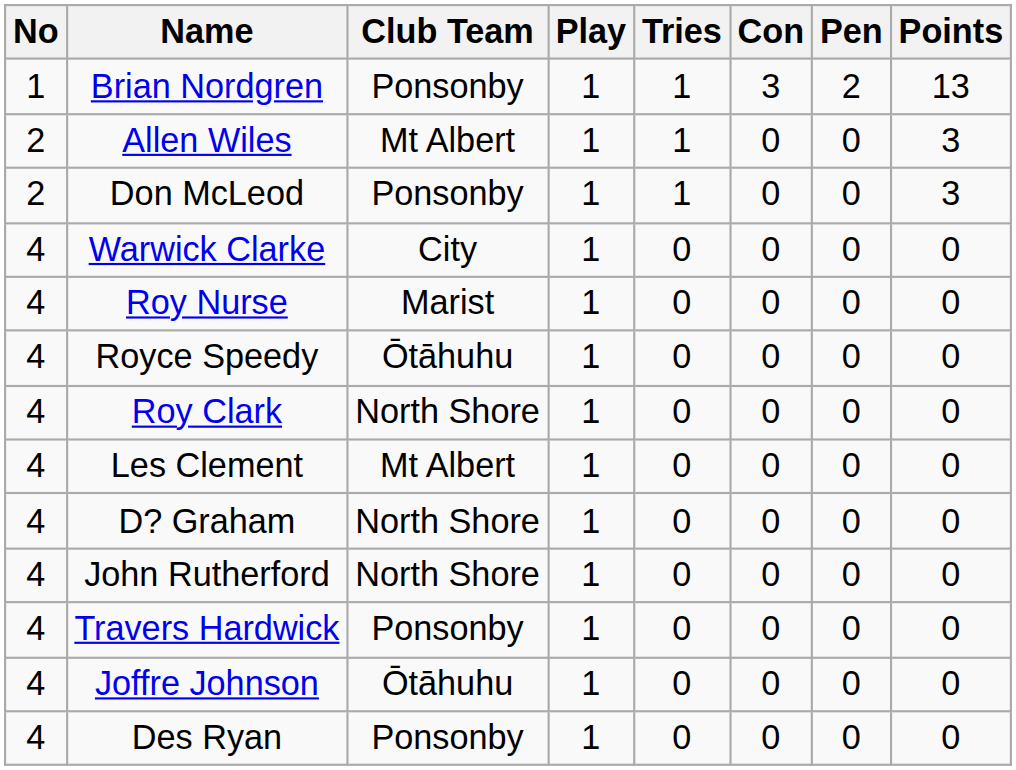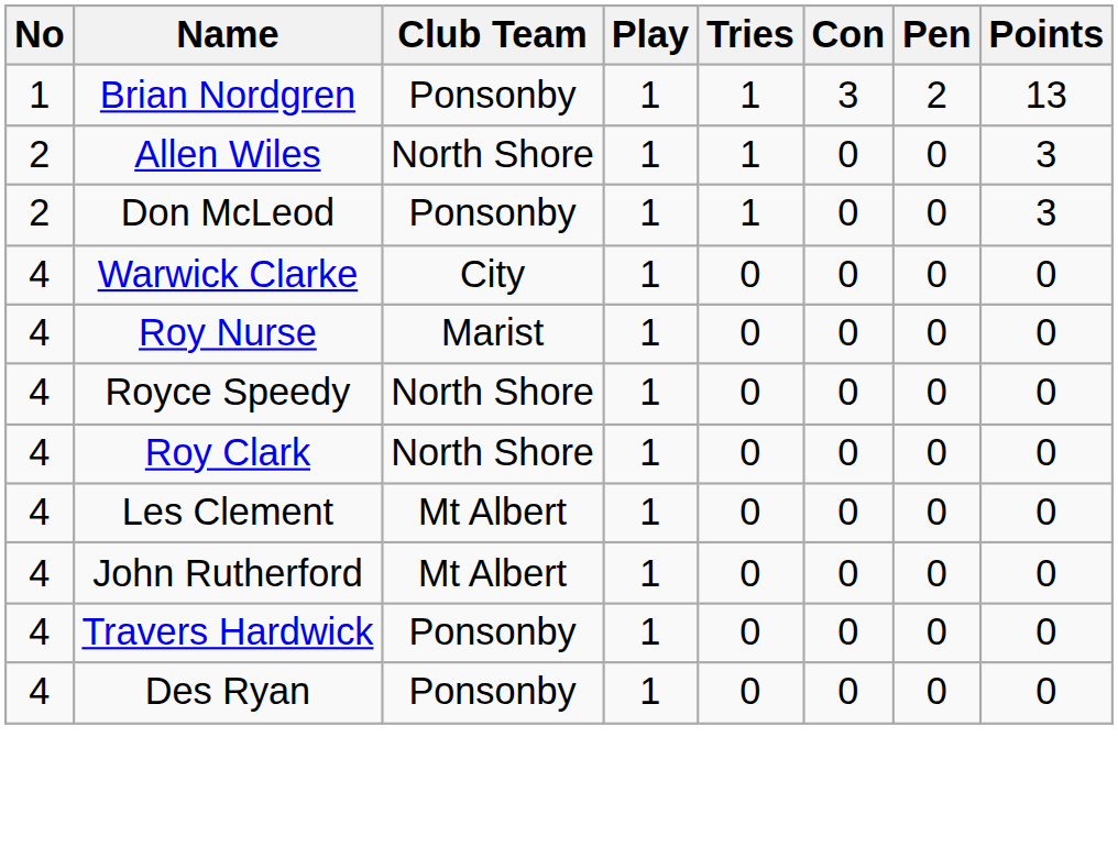 <table class="wikitable sortable" style="text-align: center;">
 <tr>
 <th>No</th>
 <th>Name</th>
 <th>Club Team</th>
 <th>Play</th>
 <th>Tries</th>
 <th>Con</th>
 <th>Pen</th>
 <th>Points</th>
 </tr>
 <tr>
 <td>1</td>
 <td><a href='#'>Brian Nordgren</a></td>
 <td>Ponsonby</td>
 <td>1</td>
 <td>1</td>
 <td>3</td>
 <td>2</td>
 <td>13</td>
 </tr>
 <tr>
 <td>2</td>
 <td><a href='#'>Allen Wiles</a></td>
-<td>Mt Albert</td>
+<td>North Shore</td>
 <td>1</td>
 <td>1</td>
 <td>0</td>
 <td>0</td>
 <td>3</td>
 </tr>
 <tr>
 <td>2</td>
 <td>Don McLeod</td>
 <td>Ponsonby</td>
 <td>1</td>
 <td>1</td>
 <td>0</td>
 <td>0</td>
 <td>3</td>
 </tr>
 <tr>
 <td>4</td>
 <td><a href='#'>Warwick Clarke</a></td>
 <td>City</td>
 <td>1</td>
 <td>0</td>
 <td>0</td>
 <td>0</td>
 <td>0</td>
 </tr>
 <tr>
 <td>4</td>
 <td><a href='#'>Roy Nurse</a></td>
 <td>Marist</td>
 <td>1</td>
 <td>0</td>
 <td>0</td>
 <td>0</td>
 <td>0</td>
 </tr>
 <tr>
 <td>4</td>
 <td>Royce Speedy</td>
-<td>Ōtāhuhu</td>
+<td>North Shore</td>
 <td>1</td>
 <td>0</td>
 <td>0</td>
 <td>0</td>
 <td>0</td>
 </tr>
 <tr>
 <td>4</td>
 <td><a href='#'>Roy Clark</a></td>
 <td>North Shore</td>
 <td>1</td>
 <td>0</td>
 <td>0</td>
 <td>0</td>
 <td>0</td>
 </tr>
 <tr>
 <td>4</td>
 <td>Les Clement</td>
 <td>Mt Albert</td>
 <td>1</td>
 <td>0</td>
 <td>0</td>
 <td>0</td>
 <td>0</td>
 </tr>
 <tr>
 <td>4</td>
-<td>D? Graham</td>
-<td>North Shore</td>
-<td>1</td>
-<td>0</td>
-<td>0</td>
-<td>0</td>
-<td>0</td>
-</tr>
-<tr>
-<td>4</td>
 <td>John Rutherford</td>
-<td>North Shore</td>
+<td>Mt Albert</td>
 <td>1</td>
 <td>0</td>
 <td>0</td>
 <td>0</td>
 <td>0</td>
 </tr>
 <tr>
 <td>4</td>
 <td><a href='#'>Travers Hardwick</a></td>
 <td>Ponsonby</td>
 <td>1</td>
 <td>0</td>
 <td>0</td>
 <td>0</td>
 <td>0</td>
 </tr>
 <tr>
 <td>4</td>
-<td><a href='#'>Joffre Johnson</a></td>
-<td>Ōtāhuhu</td>
-<td>1</td>
-<td>0</td>
-<td>0</td>
-<td>0</td>
-<td>0</td>
-</tr>
-<tr>
-<td>4</td>
 <td>Des Ryan</td>
 <td>Ponsonby</td>
 <td>1</td>
 <td>0</td>
 <td>0</td>
 <td>0</td>
 <td>0</td>
 </tr>
 </table>
